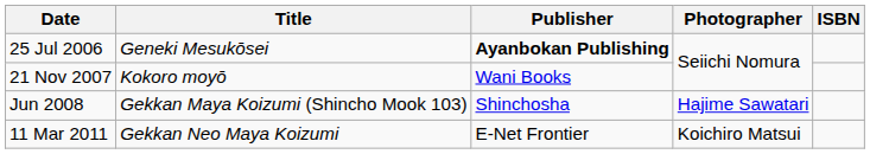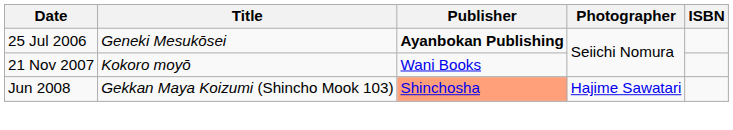 <table class="wikitable">
 <tr>
 <th>Date</th>
 <th>Title</th>
 <th>Publisher</th>
 <th>Photographer</th>
 <th>ISBN</th>
 </tr>
 <tr>
 <td>25 Jul 2006</td>
 <td><em>Geneki Mesukōsei</em></td>
 <td><strong>Ayanbokan Publishing</strong></td>
 <td rowspan="2">Seiichi Nomura</td>
 <td></td>
 </tr>
 <tr>
 <td>21 Nov 2007</td>
 <td><em>Kokoro moyō</em></td>
 <td><a href='#'>Wani Books</a></td>
 <td></td>
 </tr>
 <tr>
 <td>Jun 2008</td>
 <td><em>Gekkan Maya Koizumi</em> (Shincho Mook 103)</td>
-<td><a href='#'>Shinchosha</a></td>
+<td style="background: lightsalmon;"><a href='#'>Shinchosha</a></td>
 <td><a href='#'>Hajime Sawatari</a></td>
 <td></td>
 </tr>
-<tr>
-<td>11 Mar 2011</td>
-<td><em>Gekkan Neo Maya Koizumi</em></td>
-<td>E-Net Frontier</td>
-<td>Koichiro Matsui</td>
-<td></td>
-</tr>
 </table>
